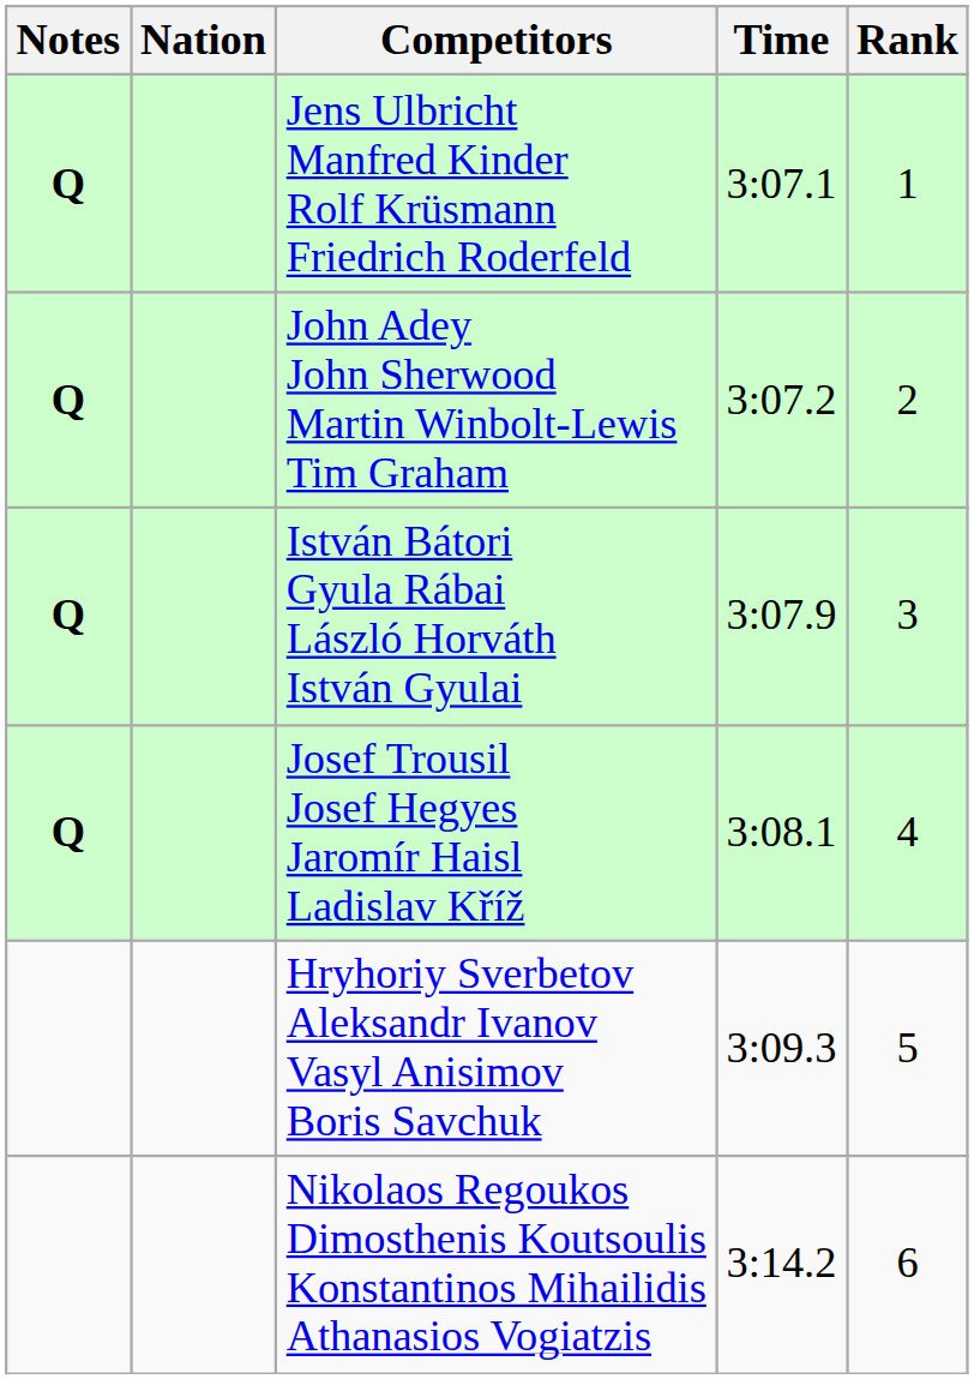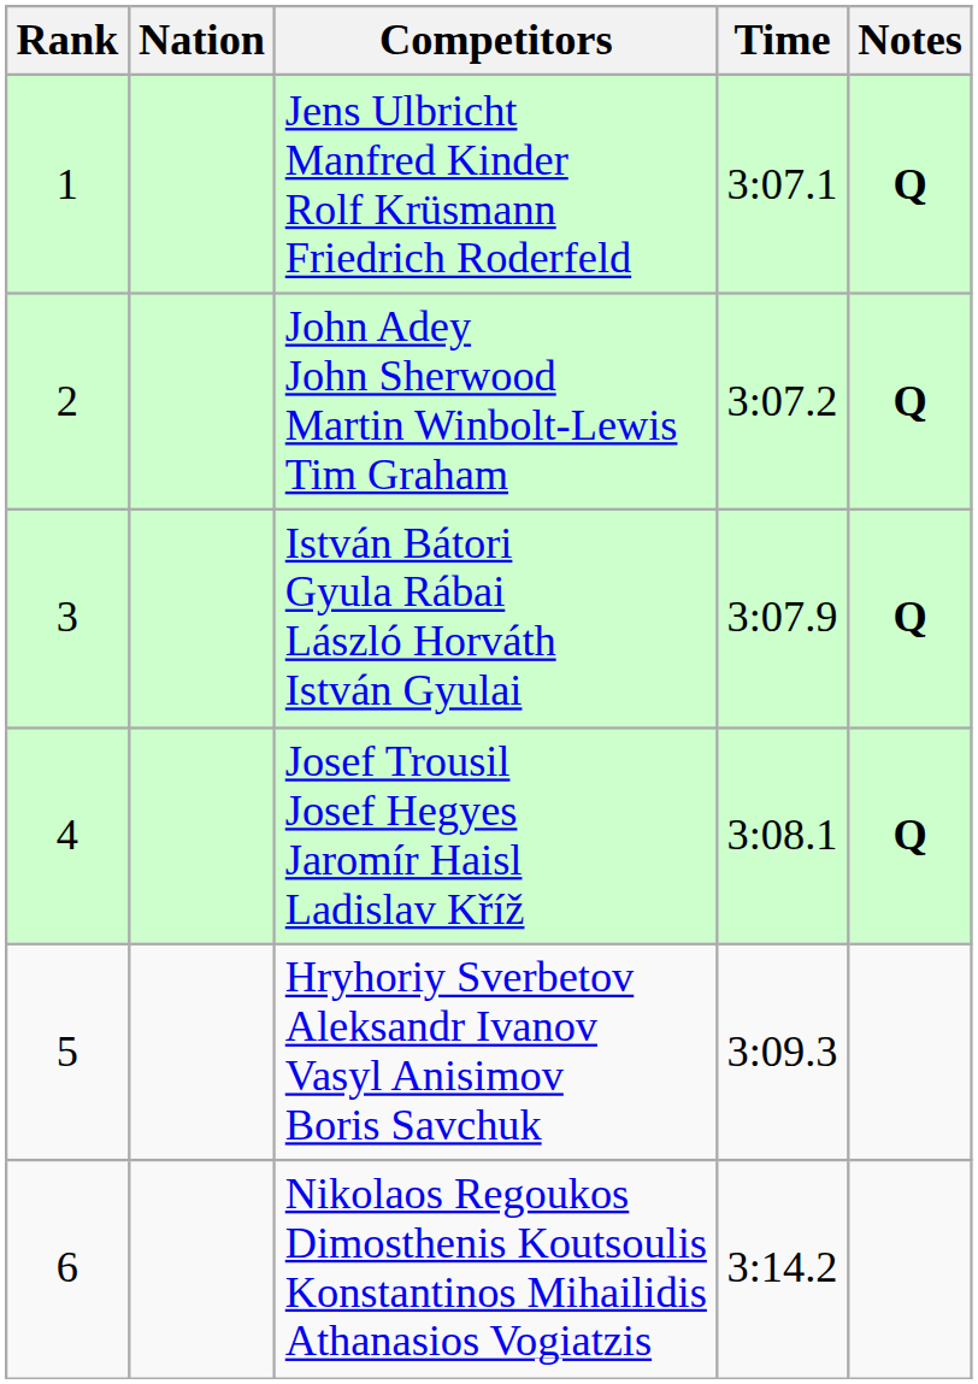 <table class="wikitable sortable" style="text-align:center">
 <tr>
-<th>Notes</th>
+<th>Rank</th>
 <th>Nation</th>
 <th>Competitors</th>
 <th>Time</th>
-<th>Rank</th>
+<th>Notes</th>
 </tr>
 <tr bgcolor=ccffcc>
-<td><strong>Q</strong></td>
+<td>1</td>
 <td align=left></td>
 <td align=left><a href='#'>Jens Ulbricht</a><br><a href='#'>Manfred Kinder</a><br><a href='#'>Rolf Krüsmann</a><br><a href='#'>Friedrich Roderfeld</a></td>
 <td>3:07.1</td>
-<td>1</td>
+<td><strong>Q</strong></td>
 </tr>
 <tr bgcolor=ccffcc>
-<td><strong>Q</strong></td>
+<td>2</td>
 <td align=left></td>
 <td align=left><a href='#'>John Adey</a><br><a href='#'>John Sherwood</a><br><a href='#'>Martin Winbolt-Lewis</a><br><a href='#'>Tim Graham</a></td>
 <td>3:07.2</td>
-<td>2</td>
+<td><strong>Q</strong></td>
 </tr>
 <tr bgcolor=ccffcc>
-<td><strong>Q</strong></td>
+<td>3</td>
 <td align=left></td>
 <td align=left><a href='#'>István Bátori</a><br><a href='#'>Gyula Rábai</a><br><a href='#'>László Horváth</a><br><a href='#'>István Gyulai</a></td>
 <td>3:07.9</td>
-<td>3</td>
+<td><strong>Q</strong></td>
 </tr>
 <tr bgcolor=ccffcc>
-<td><strong>Q</strong></td>
+<td>4</td>
 <td align=left></td>
 <td align=left><a href='#'>Josef Trousil</a><br><a href='#'>Josef Hegyes</a><br><a href='#'>Jaromír Haisl</a><br><a href='#'>Ladislav Kříž</a></td>
 <td>3:08.1</td>
-<td>4</td>
+<td><strong>Q</strong></td>
 </tr>
 <tr>
-<td></td>
+<td>5</td>
 <td align=left></td>
 <td align=left><a href='#'>Hryhoriy Sverbetov</a><br><a href='#'>Aleksandr Ivanov</a><br><a href='#'>Vasyl Anisimov</a><br><a href='#'>Boris Savchuk</a></td>
 <td>3:09.3</td>
-<td>5</td>
+<td></td>
 </tr>
 <tr>
-<td></td>
+<td>6</td>
 <td align=left></td>
 <td align=left><a href='#'>Nikolaos Regoukos</a><br><a href='#'>Dimosthenis Koutsoulis</a><br><a href='#'>Konstantinos Mihailidis</a><br><a href='#'>Athanasios Vogiatzis</a></td>
 <td>3:14.2</td>
-<td>6</td>
+<td></td>
 </tr>
 </table>
